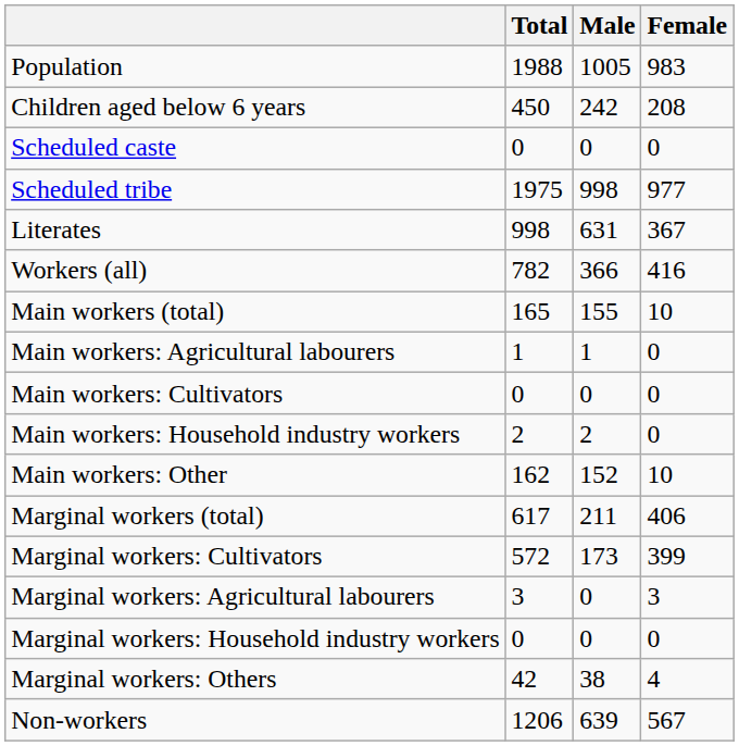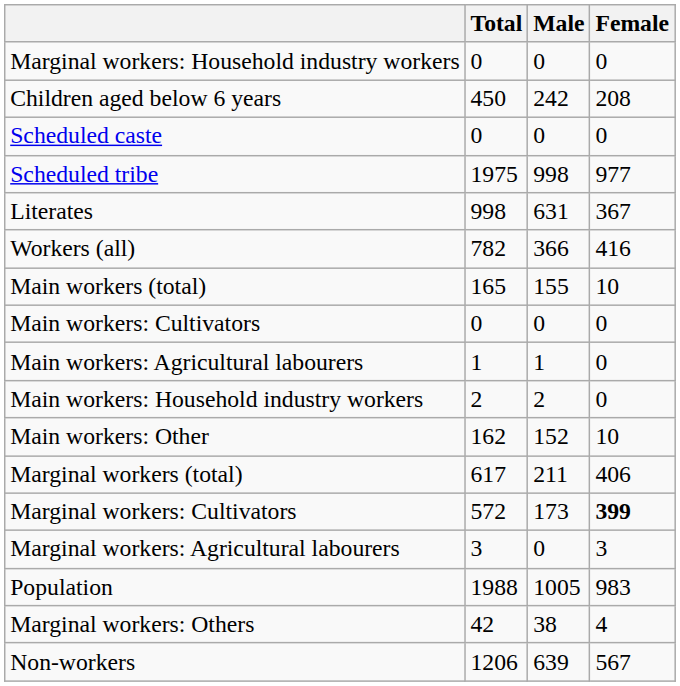 <table class="wikitable sortable">
 <tr>
 <th></th>
 <th>Total</th>
 <th>Male</th>
 <th>Female</th>
 </tr>
 <tr>
-<td>Population</td>
-<td>1988</td>
-<td>1005</td>
-<td>983</td>
+<td>Marginal workers: Household industry workers</td>
+<td>0</td>
+<td>0</td>
+<td>0</td>
 </tr>
 <tr>
 <td>Children aged below 6 years</td>
 <td>450</td>
 <td>242</td>
 <td>208</td>
 </tr>
 <tr>
 <td><a href='#'>Scheduled caste</a></td>
 <td>0</td>
 <td>0</td>
 <td>0</td>
 </tr>
 <tr>
 <td><a href='#'>Scheduled tribe</a></td>
 <td>1975</td>
 <td>998</td>
 <td>977</td>
 </tr>
 <tr>
 <td>Literates</td>
 <td>998</td>
 <td>631</td>
 <td>367</td>
 </tr>
 <tr>
 <td>Workers (all)</td>
 <td>782</td>
 <td>366</td>
 <td>416</td>
 </tr>
 <tr>
 <td>Main workers (total)</td>
 <td>165</td>
 <td>155</td>
 <td>10</td>
 </tr>
 <tr>
+<td>Main workers: Cultivators</td>
+<td>0</td>
+<td>0</td>
+<td>0</td>
+</tr>
+<tr>
 <td>Main workers: Agricultural labourers</td>
 <td>1</td>
 <td>1</td>
-<td>0</td>
-</tr>
-<tr>
-<td>Main workers: Cultivators</td>
-<td>0</td>
-<td>0</td>
 <td>0</td>
 </tr>
 <tr>
 <td>Main workers: Household industry workers</td>
 <td>2</td>
 <td>2</td>
 <td>0</td>
 </tr>
 <tr>
 <td>Main workers: Other</td>
 <td>162</td>
 <td>152</td>
 <td>10</td>
 </tr>
 <tr>
 <td>Marginal workers (total)</td>
 <td>617</td>
 <td>211</td>
 <td>406</td>
 </tr>
 <tr>
 <td>Marginal workers: Cultivators</td>
 <td>572</td>
 <td>173</td>
-<td>399</td>
+<td><strong>399</strong></td>
 </tr>
 <tr>
 <td>Marginal workers: Agricultural labourers</td>
 <td>3</td>
 <td>0</td>
 <td>3</td>
 </tr>
 <tr>
-<td>Marginal workers: Household industry workers</td>
-<td>0</td>
-<td>0</td>
-<td>0</td>
+<td>Population</td>
+<td>1988</td>
+<td>1005</td>
+<td>983</td>
 </tr>
 <tr>
 <td>Marginal workers: Others</td>
 <td>42</td>
 <td>38</td>
 <td>4</td>
 </tr>
 <tr>
 <td>Non-workers</td>
 <td>1206</td>
 <td>639</td>
 <td>567</td>
 </tr>
 </table>
